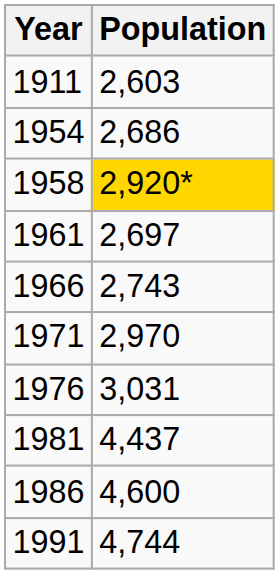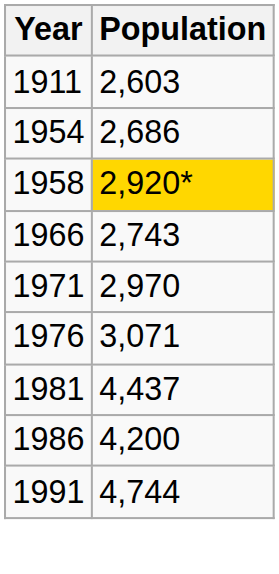 <table class="wikitable">
 <tr>
 <th>Year</th>
 <th>Population</th>
 </tr>
 <tr>
 <td>1911</td>
 <td>2,603</td>
 </tr>
 <tr>
 <td>1954</td>
 <td>2,686</td>
 </tr>
 <tr>
 <td>1958</td>
 <td style="background: gold;">2,920*</td>
 </tr>
 <tr>
-<td>1961</td>
-<td>2,697</td>
-</tr>
-<tr>
 <td>1966</td>
 <td>2,743</td>
 </tr>
 <tr>
 <td>1971</td>
 <td>2,970</td>
 </tr>
 <tr>
 <td>1976</td>
-<td>3,031</td>
+<td>3,071</td>
 </tr>
 <tr>
 <td>1981</td>
 <td>4,437</td>
 </tr>
 <tr>
 <td>1986</td>
-<td>4,600</td>
+<td>4,200</td>
 </tr>
 <tr>
 <td>1991</td>
 <td>4,744</td>
 </tr>
 </table>
